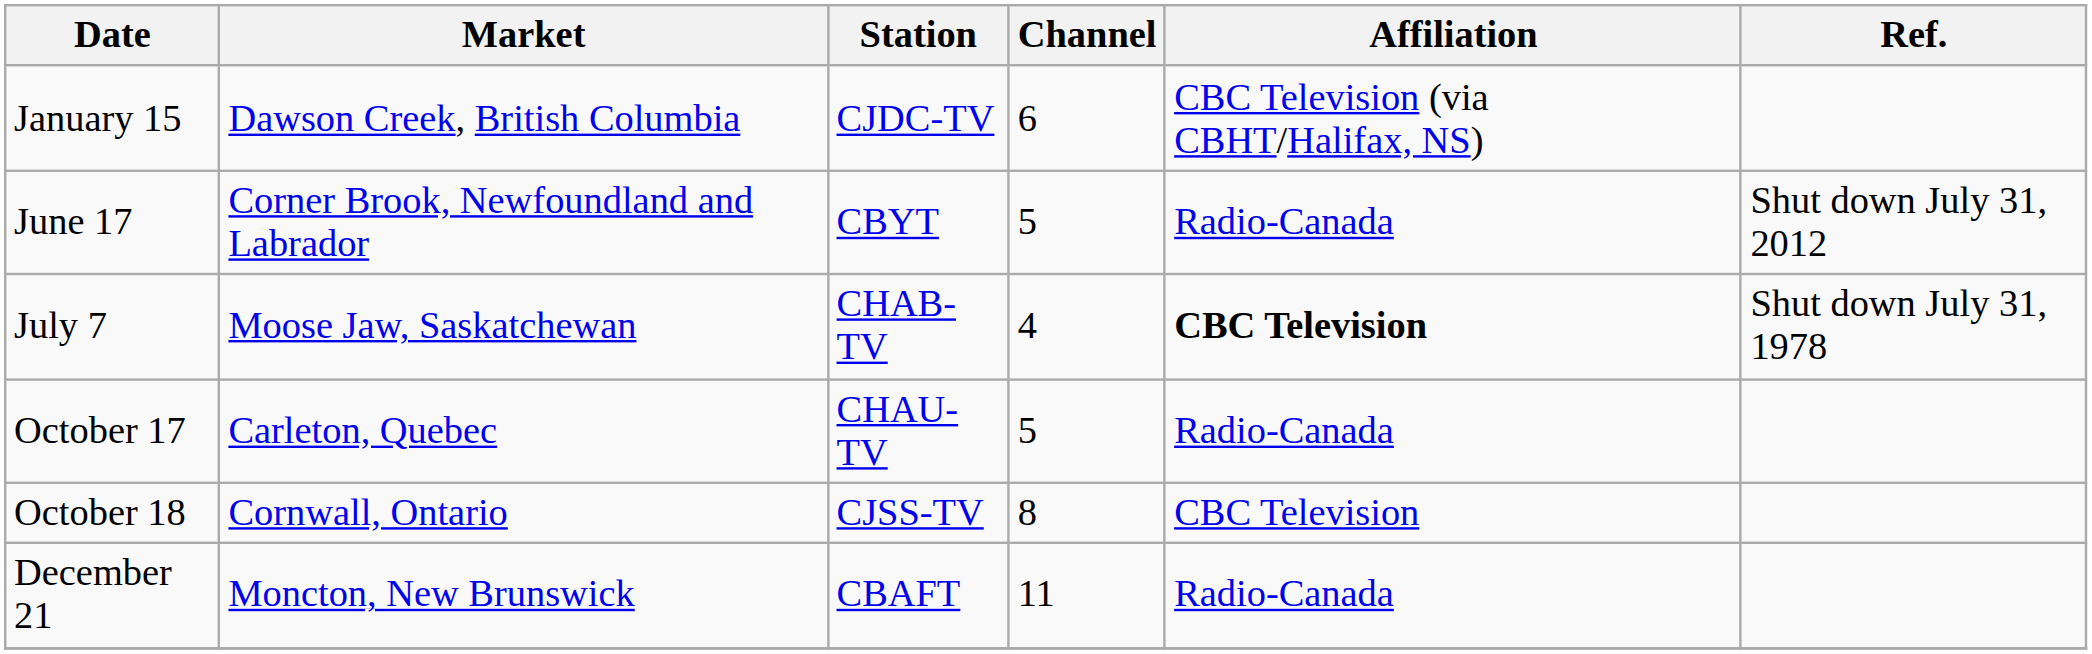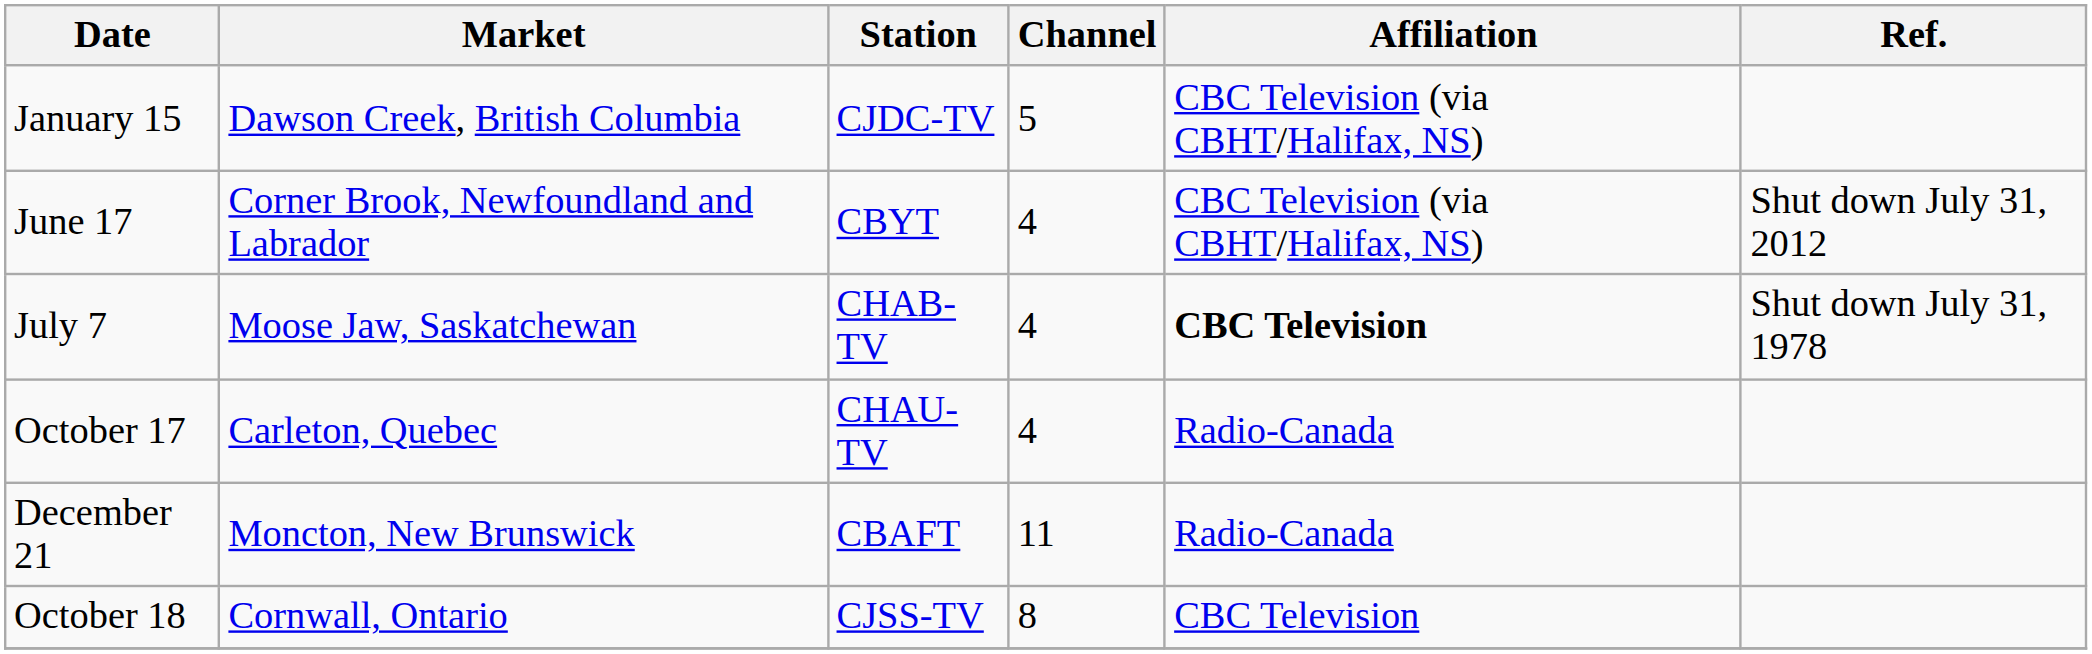 <table class="wikitable">
 <tr>
 <th>Date</th>
 <th>Market</th>
 <th>Station</th>
 <th>Channel</th>
 <th>Affiliation</th>
 <th>Ref.</th>
 </tr>
 <tr>
 <td>January 15</td>
 <td><a href='#'>Dawson Creek</a>, <a href='#'>British Columbia</a></td>
 <td><a href='#'>CJDC-TV</a></td>
-<td>6</td>
+<td>5</td>
 <td><a href='#'>CBC Television</a> (via <a href='#'>CBHT</a>/<a href='#'>Halifax, NS</a>)</td>
 <td></td>
 </tr>
 <tr>
 <td>June 17</td>
 <td><a href='#'>Corner Brook, Newfoundland and Labrador</a></td>
 <td><a href='#'>CBYT</a></td>
-<td>5</td>
-<td><a href='#'>Radio-Canada</a></td>
+<td>4</td>
+<td><a href='#'>CBC Television</a> (via <a href='#'>CBHT</a>/<a href='#'>Halifax, NS</a>)</td>
 <td>Shut down July 31, 2012</td>
 </tr>
 <tr>
 <td>July 7</td>
 <td><a href='#'>Moose Jaw, Saskatchewan</a></td>
 <td><a href='#'>CHAB-TV</a></td>
 <td>4</td>
 <td><strong>CBC Television</strong></td>
 <td>Shut down July 31, 1978</td>
 </tr>
 <tr>
 <td>October 17</td>
 <td><a href='#'>Carleton, Quebec</a></td>
 <td><a href='#'>CHAU-TV</a></td>
-<td>5</td>
+<td>4</td>
+<td><a href='#'>Radio-Canada</a></td>
+<td></td>
+</tr>
+<tr>
+<td>December 21</td>
+<td><a href='#'>Moncton, New Brunswick</a></td>
+<td><a href='#'>CBAFT</a></td>
+<td>11</td>
 <td><a href='#'>Radio-Canada</a></td>
 <td></td>
 </tr>
 <tr>
 <td>October 18</td>
 <td><a href='#'>Cornwall, Ontario</a></td>
 <td><a href='#'>CJSS-TV</a></td>
 <td>8</td>
 <td><a href='#'>CBC Television</a></td>
 <td></td>
 </tr>
 <tr>
-<td>December 21</td>
-<td><a href='#'>Moncton, New Brunswick</a></td>
-<td><a href='#'>CBAFT</a></td>
-<td>11</td>
-<td><a href='#'>Radio-Canada</a></td>
-<td></td>
-</tr>
-<tr>
 </tr>
 </table>
